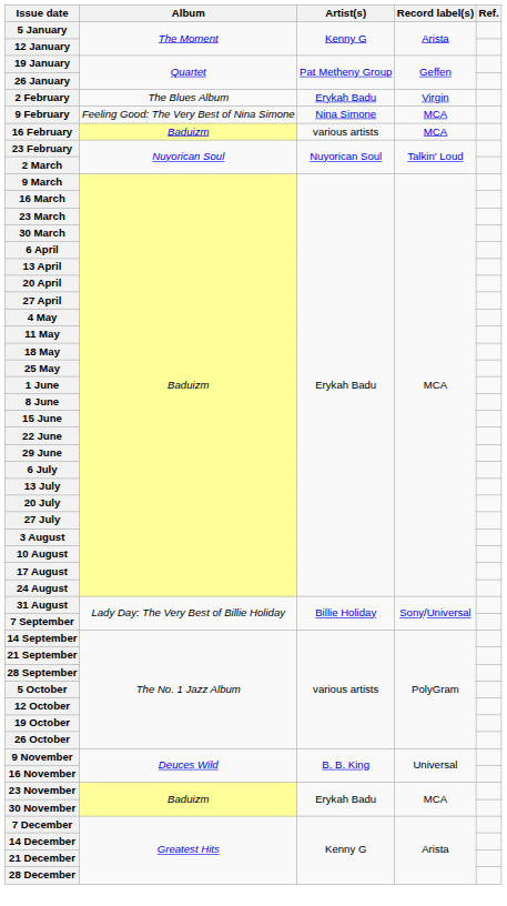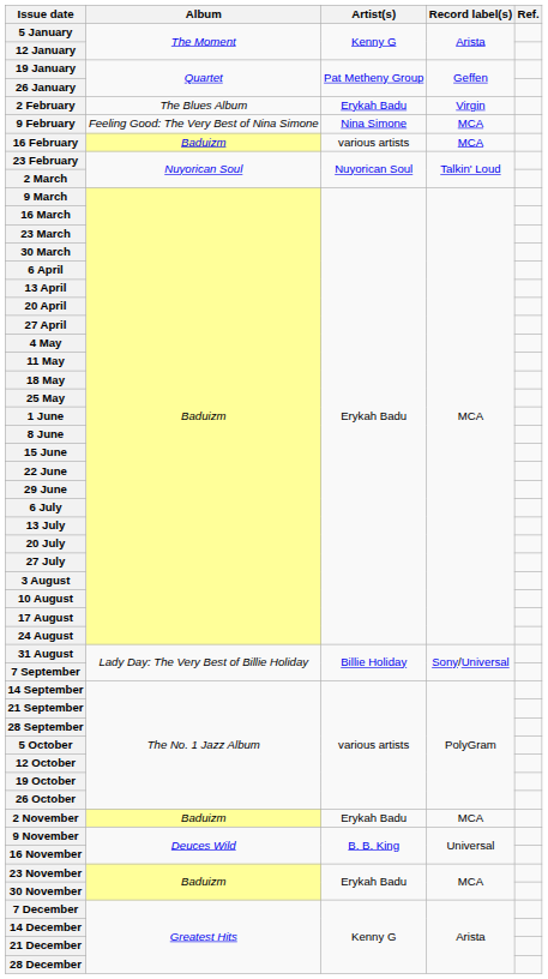 <table class="wikitable plainrowheaders" style="text-align:center">
 <tr>
 <th scope="col">Issue date</th>
 <th scope="col">Album</th>
 <th scope="col">Artist(s)</th>
 <th scope="col">Record label(s)</th>
 <th scope="col">Ref.</th>
 </tr>
 <tr>
 <th scope="row">5 January</th>
 <td rowspan="2"><em><a href='#'>The Moment</a></em></td>
 <td rowspan="2"><a href='#'>Kenny G</a></td>
 <td rowspan="2"><a href='#'>Arista</a></td>
 <td></td>
 </tr>
 <tr>
 <th scope="row">12 January</th>
 <td></td>
 </tr>
 <tr>
 <th scope="row">19 January</th>
 <td rowspan="2"><em><a href='#'>Quartet</a></em></td>
 <td rowspan="2"><a href='#'>Pat Metheny Group</a></td>
 <td rowspan="2"><a href='#'>Geffen</a></td>
 <td></td>
 </tr>
 <tr>
 <th scope="row">26 January</th>
 <td></td>
 </tr>
 <tr>
 <th scope="row">2 February</th>
 <td><em>The Blues Album</em></td>
 <td><a href='#'>Erykah Badu</a></td>
 <td><a href='#'>Virgin</a></td>
 <td></td>
 </tr>
 <tr>
 <th scope="row">9 February</th>
 <td><em>Feeling Good: The Very Best of Nina Simone</em></td>
 <td><a href='#'>Nina Simone</a></td>
 <td><a href='#'>MCA</a></td>
 <td></td>
 </tr>
 <tr>
 <th scope="row">16 February</th>
 <td style="background-color:#FFFF99"><em><a href='#'>Baduizm</a></em> </td>
 <td>various artists</td>
 <td><a href='#'>MCA</a></td>
 <td></td>
 </tr>
 <tr>
 <th scope="row">23 February</th>
 <td rowspan="2"><em><a href='#'>Nuyorican Soul</a></em></td>
 <td rowspan="2"><a href='#'>Nuyorican Soul</a></td>
 <td rowspan="2"><a href='#'>Talkin' Loud</a></td>
 <td></td>
 </tr>
 <tr>
 <th scope="row">2 March</th>
 <td></td>
 </tr>
 <tr>
 <th scope="row">9 March</th>
 <td rowspan="25" style="background-color:#FFFF99"><em>Baduizm</em> </td>
 <td rowspan="25">Erykah Badu</td>
 <td rowspan="25">MCA</td>
 <td></td>
 </tr>
 <tr>
 <th scope="row">16 March</th>
 <td></td>
 </tr>
 <tr>
 <th scope="row">23 March</th>
 <td></td>
 </tr>
 <tr>
 <th scope="row">30 March</th>
 <td></td>
 </tr>
 <tr>
 <th scope="row">6 April</th>
 <td></td>
 </tr>
 <tr>
 <th scope="row">13 April</th>
 <td></td>
 </tr>
 <tr>
 <th scope="row">20 April</th>
 <td></td>
 </tr>
 <tr>
 <th scope="row">27 April</th>
 <td></td>
 </tr>
 <tr>
 <th scope="row">4 May</th>
 <td></td>
 </tr>
 <tr>
 <th scope="row">11 May</th>
 <td></td>
 </tr>
 <tr>
 <th scope="row">18 May</th>
 <td></td>
 </tr>
 <tr>
 <th scope="row">25 May</th>
 <td></td>
 </tr>
 <tr>
 <th scope="row">1 June</th>
 <td></td>
 </tr>
 <tr>
 <th scope="row">8 June</th>
 <td></td>
 </tr>
 <tr>
 <th scope="row">15 June</th>
 <td></td>
 </tr>
 <tr>
 <th scope="row">22 June</th>
 <td></td>
 </tr>
 <tr>
 <th scope="row">29 June</th>
 <td></td>
 </tr>
 <tr>
 <th scope="row">6 July</th>
 <td></td>
 </tr>
 <tr>
 <th scope="row">13 July</th>
 <td></td>
 </tr>
 <tr>
 <th scope="row">20 July</th>
 <td></td>
 </tr>
 <tr>
 <th scope="row">27 July</th>
 <td></td>
 </tr>
 <tr>
 <th scope="row">3 August</th>
 <td></td>
 </tr>
 <tr>
 <th scope="row">10 August</th>
 <td></td>
 </tr>
 <tr>
 <th scope="row">17 August</th>
 <td></td>
 </tr>
 <tr>
 <th scope="row">24 August</th>
 <td></td>
 </tr>
 <tr>
 <th scope="row">31 August</th>
 <td rowspan="2"><em>Lady Day: The Very Best of Billie Holiday</em></td>
 <td rowspan="2"><a href='#'>Billie Holiday</a></td>
 <td rowspan="2"><a href='#'>Sony</a>/<a href='#'>Universal</a></td>
 <td></td>
 </tr>
 <tr>
 <th scope="row">7 September</th>
 <td></td>
 </tr>
 <tr>
 <th scope="row">14 September</th>
 <td rowspan="7"><em>The No. 1 Jazz Album</em></td>
 <td rowspan="7">various artists</td>
 <td rowspan="7">PolyGram</td>
 <td></td>
 </tr>
 <tr>
 <th scope="row">21 September</th>
 <td></td>
 </tr>
 <tr>
 <th scope="row">28 September</th>
 <td></td>
 </tr>
 <tr>
 <th scope="row">5 October</th>
 <td></td>
 </tr>
 <tr>
 <th scope="row">12 October</th>
 <td></td>
 </tr>
 <tr>
 <th scope="row">19 October</th>
 <td></td>
 </tr>
 <tr>
 <th scope="row">26 October</th>
 <td></td>
 </tr>
 <tr>
+<th scope="row">2 November</th>
+<td style="background-color:#FFFF99"><em>Baduizm</em> </td>
+<td>Erykah Badu</td>
+<td>MCA</td>
+<td></td>
+</tr>
+<tr>
 <th scope="row">9 November</th>
 <td rowspan="2"><em><a href='#'>Deuces Wild</a></em></td>
 <td rowspan="2"><a href='#'>B. B. King</a></td>
 <td rowspan="2">Universal</td>
 <td></td>
 </tr>
 <tr>
 <th scope="row">16 November</th>
 <td></td>
 </tr>
 <tr>
 <th scope="row">23 November</th>
 <td rowspan="2" style="background-color:#FFFF99"><em>Baduizm</em> </td>
 <td rowspan="2">Erykah Badu</td>
 <td rowspan="2">MCA</td>
 <td></td>
 </tr>
 <tr>
 <th scope="row">30 November</th>
 <td></td>
 </tr>
 <tr>
 <th scope="row">7 December</th>
 <td rowspan="4"><em><a href='#'>Greatest Hits</a></em></td>
 <td rowspan="4">Kenny G</td>
 <td rowspan="4">Arista</td>
 <td></td>
 </tr>
 <tr>
 <th scope="row">14 December</th>
 <td></td>
 </tr>
 <tr>
 <th scope="row">21 December</th>
 <td></td>
 </tr>
 <tr>
 <th scope="row">28 December</th>
 <td></td>
 </tr>
 </table>
